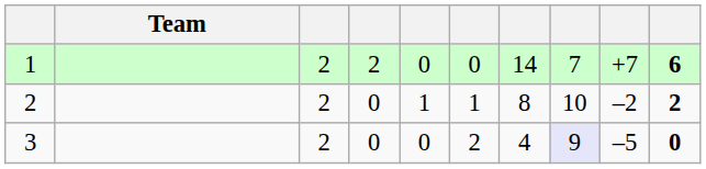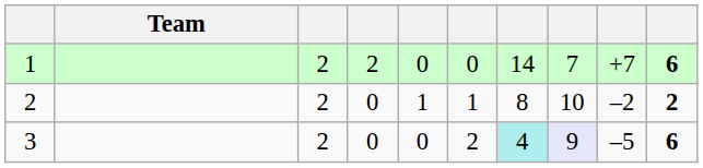 <table class="wikitable" style="text-align: center; font-size: 100%;">
 <tr>
 <th width="25"></th>
 <th width="150">Team</th>
 <th width="25"></th>
 <th width="25"></th>
 <th width="25"></th>
 <th width="25"></th>
 <th width="25"></th>
 <th width="25"></th>
 <th width="25"></th>
 <th width="25"></th>
 </tr>
 <tr style="background-color: #ccffcc;">
 <td>1</td>
 <td align=left></td>
 <td>2</td>
 <td>2</td>
 <td>0</td>
 <td>0</td>
 <td>14</td>
 <td>7</td>
 <td>+7</td>
 <td><strong>6</strong></td>
 </tr>
 <tr>
 <td>2</td>
 <td align=left></td>
 <td>2</td>
 <td>0</td>
 <td>1</td>
 <td>1</td>
 <td>8</td>
 <td>10</td>
 <td>–2</td>
 <td><strong>2</strong></td>
 </tr>
 <tr>
 <td>3</td>
 <td align=left></td>
 <td>2</td>
 <td>0</td>
 <td>0</td>
 <td>2</td>
-<td>4</td>
+<td style="background: paleturquoise;">4</td>
 <td style="background: lavender;">9</td>
 <td>–5</td>
-<td><strong>0</strong></td>
+<td><strong>6</strong></td>
 </tr>
 </table>
